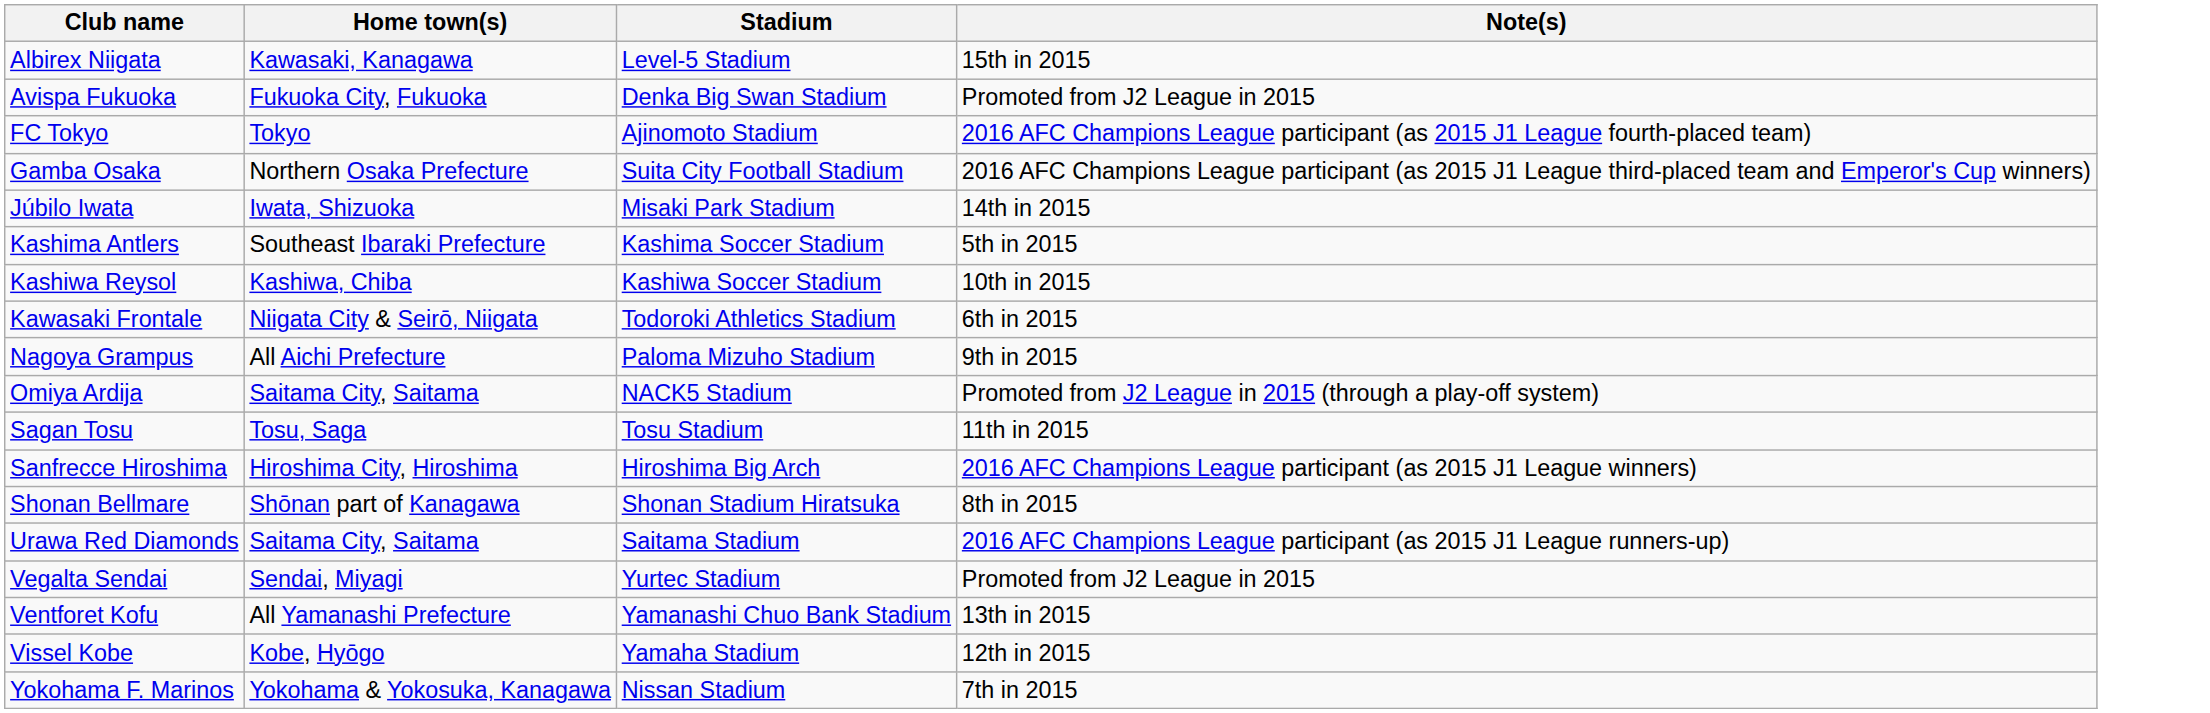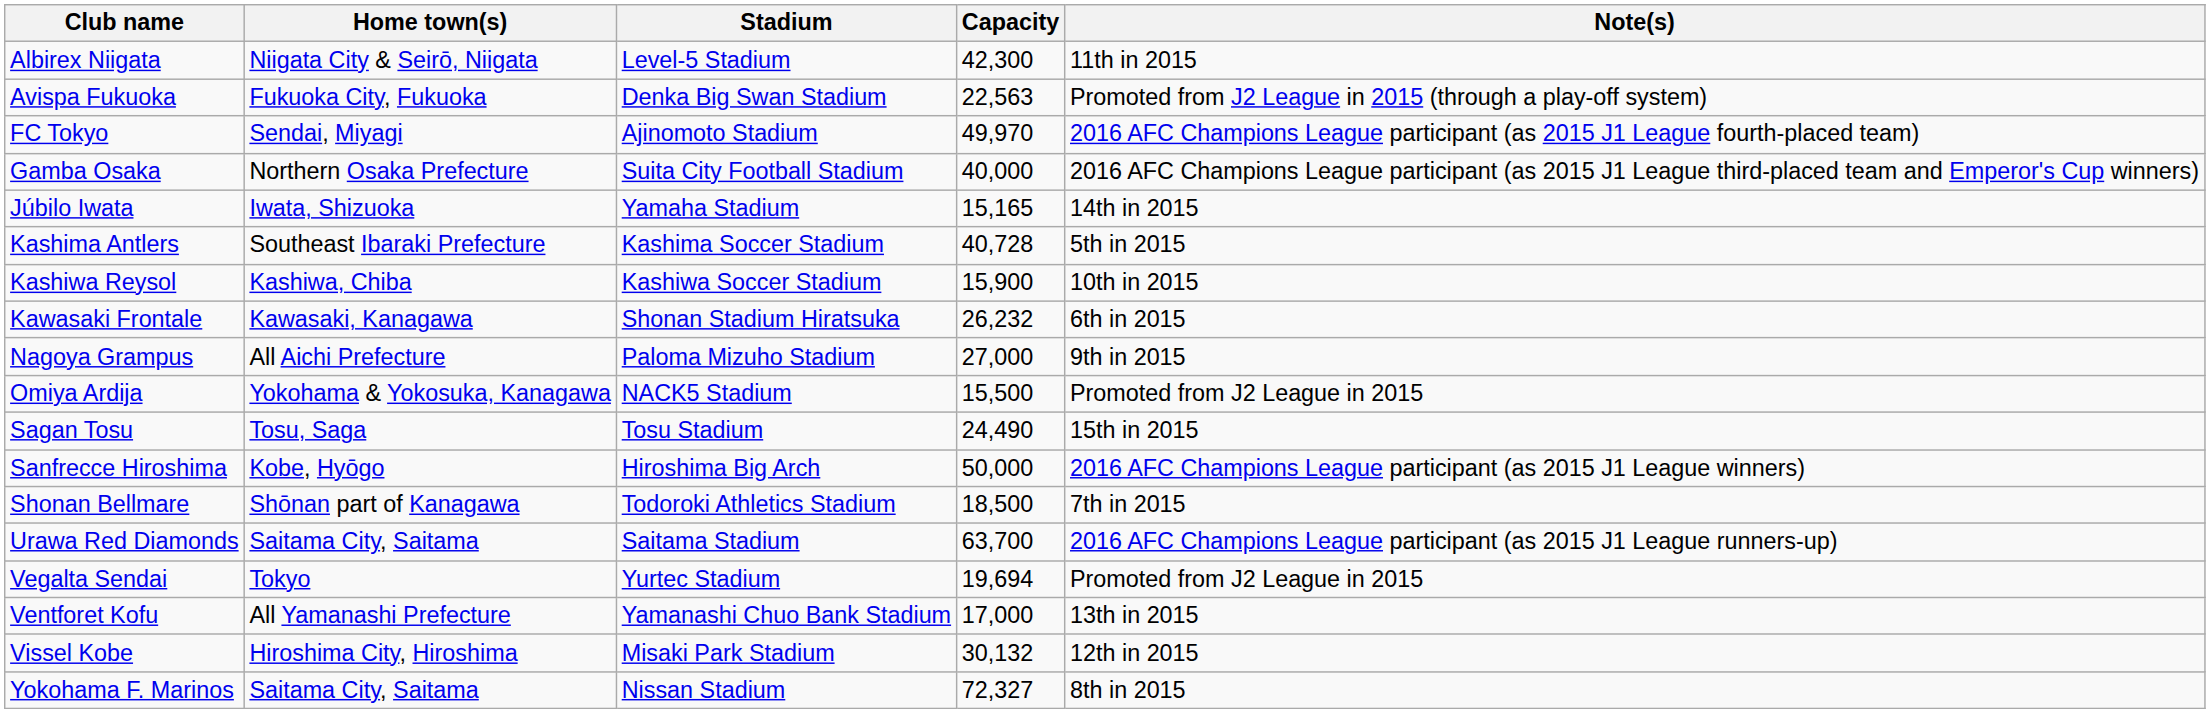 <table class="wikitable sortable">
 <tr>
 <th>Club name</th>
 <th>Home town(s)</th>
 <th>Stadium</th>
+<th>Capacity</th>
 <th>Note(s)</th>
 </tr>
 <tr>
 <td><a href='#'>Albirex Niigata</a></td>
-<td><a href='#'>Kawasaki, Kanagawa</a></td>
+<td><a href='#'>Niigata City</a> & <a href='#'>Seirō, Niigata</a></td>
 <td><a href='#'>Level-5 Stadium</a></td>
-<td>15th in 2015</td>
+<td>42,300</td>
+<td>11th in 2015</td>
 </tr>
 <tr>
 <td><a href='#'>Avispa Fukuoka</a></td>
 <td><a href='#'>Fukuoka City</a>, <a href='#'>Fukuoka</a></td>
 <td><a href='#'>Denka Big Swan Stadium</a></td>
-<td>Promoted from J2 League in 2015</td>
+<td>22,563</td>
+<td>Promoted from <a href='#'>J2 League</a> in <a href='#'>2015</a> (through a play-off system)</td>
 </tr>
 <tr>
 <td><a href='#'>FC Tokyo</a></td>
-<td><a href='#'>Tokyo</a></td>
+<td><a href='#'>Sendai</a>, <a href='#'>Miyagi</a></td>
 <td><a href='#'>Ajinomoto Stadium</a></td>
+<td>49,970</td>
 <td><a href='#'>2016 AFC Champions League</a> participant (as <a href='#'>2015 J1 League</a> fourth-placed team)</td>
 </tr>
 <tr>
 <td><a href='#'>Gamba Osaka</a></td>
 <td>Northern <a href='#'>Osaka Prefecture</a></td>
 <td><a href='#'>Suita City Football Stadium</a></td>
+<td>40,000</td>
 <td>2016 AFC Champions League participant (as 2015 J1 League third-placed team and <a href='#'>Emperor's Cup</a> winners)</td>
 </tr>
 <tr>
 <td><a href='#'>Júbilo Iwata</a></td>
 <td><a href='#'>Iwata, Shizuoka</a></td>
-<td><a href='#'>Misaki Park Stadium</a></td>
+<td><a href='#'>Yamaha Stadium</a></td>
+<td>15,165</td>
 <td>14th in 2015</td>
 </tr>
 <tr>
 <td><a href='#'>Kashima Antlers</a></td>
 <td>Southeast <a href='#'>Ibaraki Prefecture</a></td>
 <td><a href='#'>Kashima Soccer Stadium</a></td>
+<td>40,728</td>
 <td>5th in 2015</td>
 </tr>
 <tr>
 <td><a href='#'>Kashiwa Reysol</a></td>
 <td><a href='#'>Kashiwa, Chiba</a></td>
 <td><a href='#'>Kashiwa Soccer Stadium</a></td>
+<td>15,900</td>
 <td>10th in 2015</td>
 </tr>
 <tr>
 <td><a href='#'>Kawasaki Frontale</a></td>
-<td><a href='#'>Niigata City</a> & <a href='#'>Seirō, Niigata</a></td>
-<td><a href='#'>Todoroki Athletics Stadium</a></td>
+<td><a href='#'>Kawasaki, Kanagawa</a></td>
+<td><a href='#'>Shonan Stadium Hiratsuka</a></td>
+<td>26,232</td>
 <td>6th in 2015</td>
 </tr>
 <tr>
 <td><a href='#'>Nagoya Grampus</a></td>
 <td>All <a href='#'>Aichi Prefecture</a></td>
 <td><a href='#'>Paloma Mizuho Stadium</a></td>
+<td>27,000</td>
 <td>9th in 2015</td>
 </tr>
 <tr>
 <td><a href='#'>Omiya Ardija</a></td>
-<td><a href='#'>Saitama City</a>, <a href='#'>Saitama</a></td>
+<td><a href='#'>Yokohama</a> & <a href='#'>Yokosuka, Kanagawa</a></td>
 <td><a href='#'>NACK5 Stadium</a></td>
-<td>Promoted from <a href='#'>J2 League</a> in <a href='#'>2015</a> (through a play-off system)</td>
+<td>15,500</td>
+<td>Promoted from J2 League in 2015</td>
 </tr>
 <tr>
 <td><a href='#'>Sagan Tosu</a></td>
 <td><a href='#'>Tosu, Saga</a></td>
 <td><a href='#'>Tosu Stadium</a></td>
-<td>11th in 2015</td>
+<td>24,490</td>
+<td>15th in 2015</td>
 </tr>
 <tr>
 <td><a href='#'>Sanfrecce Hiroshima</a></td>
-<td><a href='#'>Hiroshima City</a>, <a href='#'>Hiroshima</a></td>
+<td><a href='#'>Kobe</a>, <a href='#'>Hyōgo</a></td>
 <td><a href='#'>Hiroshima Big Arch</a></td>
+<td>50,000</td>
 <td><a href='#'>2016 AFC Champions League</a> participant (as 2015 J1 League winners)</td>
 </tr>
 <tr>
 <td><a href='#'>Shonan Bellmare</a></td>
 <td><a href='#'>Shōnan</a> part of <a href='#'>Kanagawa</a></td>
-<td><a href='#'>Shonan Stadium Hiratsuka</a></td>
-<td>8th in 2015</td>
+<td><a href='#'>Todoroki Athletics Stadium</a></td>
+<td>18,500</td>
+<td>7th in 2015</td>
 </tr>
 <tr>
 <td><a href='#'>Urawa Red Diamonds</a></td>
 <td><a href='#'>Saitama City</a>, <a href='#'>Saitama</a></td>
 <td><a href='#'>Saitama Stadium</a></td>
+<td>63,700</td>
 <td><a href='#'>2016 AFC Champions League</a> participant (as 2015 J1 League runners-up)</td>
 </tr>
 <tr>
 <td><a href='#'>Vegalta Sendai</a></td>
-<td><a href='#'>Sendai</a>, <a href='#'>Miyagi</a></td>
+<td><a href='#'>Tokyo</a></td>
 <td><a href='#'>Yurtec Stadium</a></td>
+<td>19,694</td>
 <td>Promoted from J2 League in 2015</td>
 </tr>
 <tr>
 <td><a href='#'>Ventforet Kofu</a></td>
 <td>All <a href='#'>Yamanashi Prefecture</a></td>
 <td><a href='#'>Yamanashi Chuo Bank Stadium</a></td>
+<td>17,000</td>
 <td>13th in 2015</td>
 </tr>
 <tr>
 <td><a href='#'>Vissel Kobe</a></td>
-<td><a href='#'>Kobe</a>, <a href='#'>Hyōgo</a></td>
-<td><a href='#'>Yamaha Stadium</a></td>
+<td><a href='#'>Hiroshima City</a>, <a href='#'>Hiroshima</a></td>
+<td><a href='#'>Misaki Park Stadium</a></td>
+<td>30,132</td>
 <td>12th in 2015</td>
 </tr>
 <tr>
 <td><a href='#'>Yokohama F. Marinos</a></td>
-<td><a href='#'>Yokohama</a> & <a href='#'>Yokosuka, Kanagawa</a></td>
+<td><a href='#'>Saitama City</a>, <a href='#'>Saitama</a></td>
 <td><a href='#'>Nissan Stadium</a></td>
-<td>7th in 2015</td>
+<td>72,327</td>
+<td>8th in 2015</td>
 </tr>
 </table>
